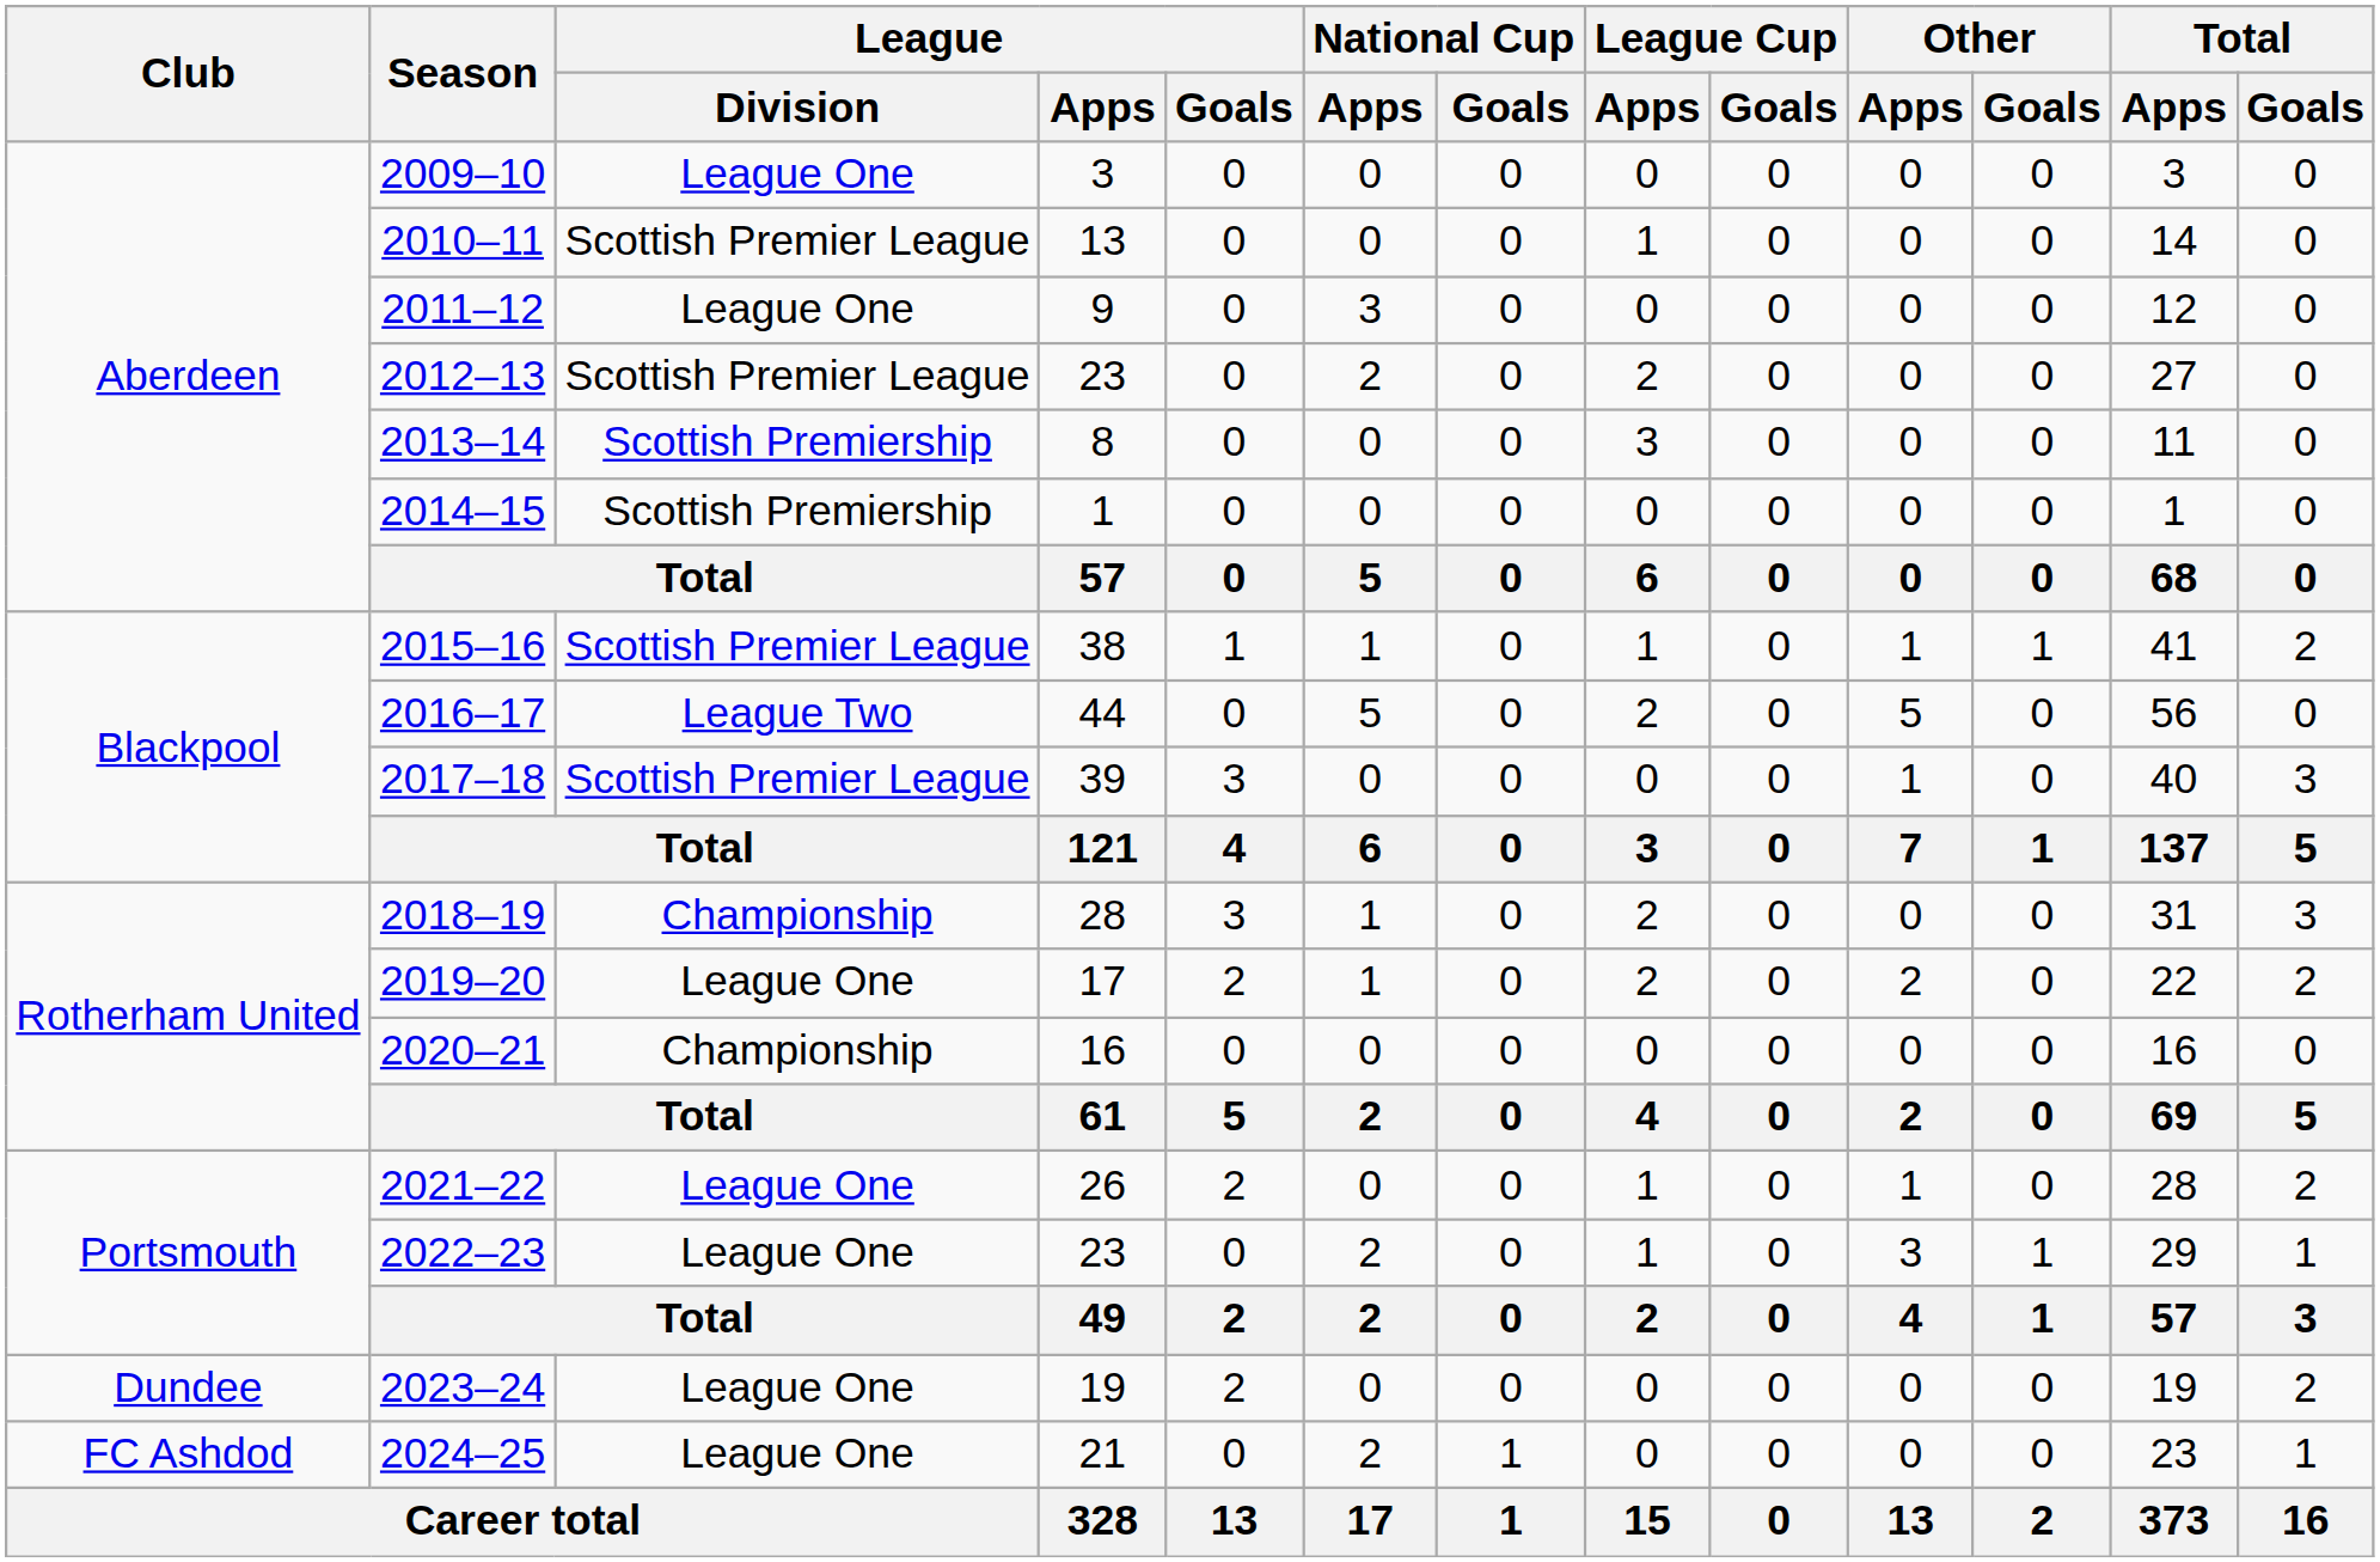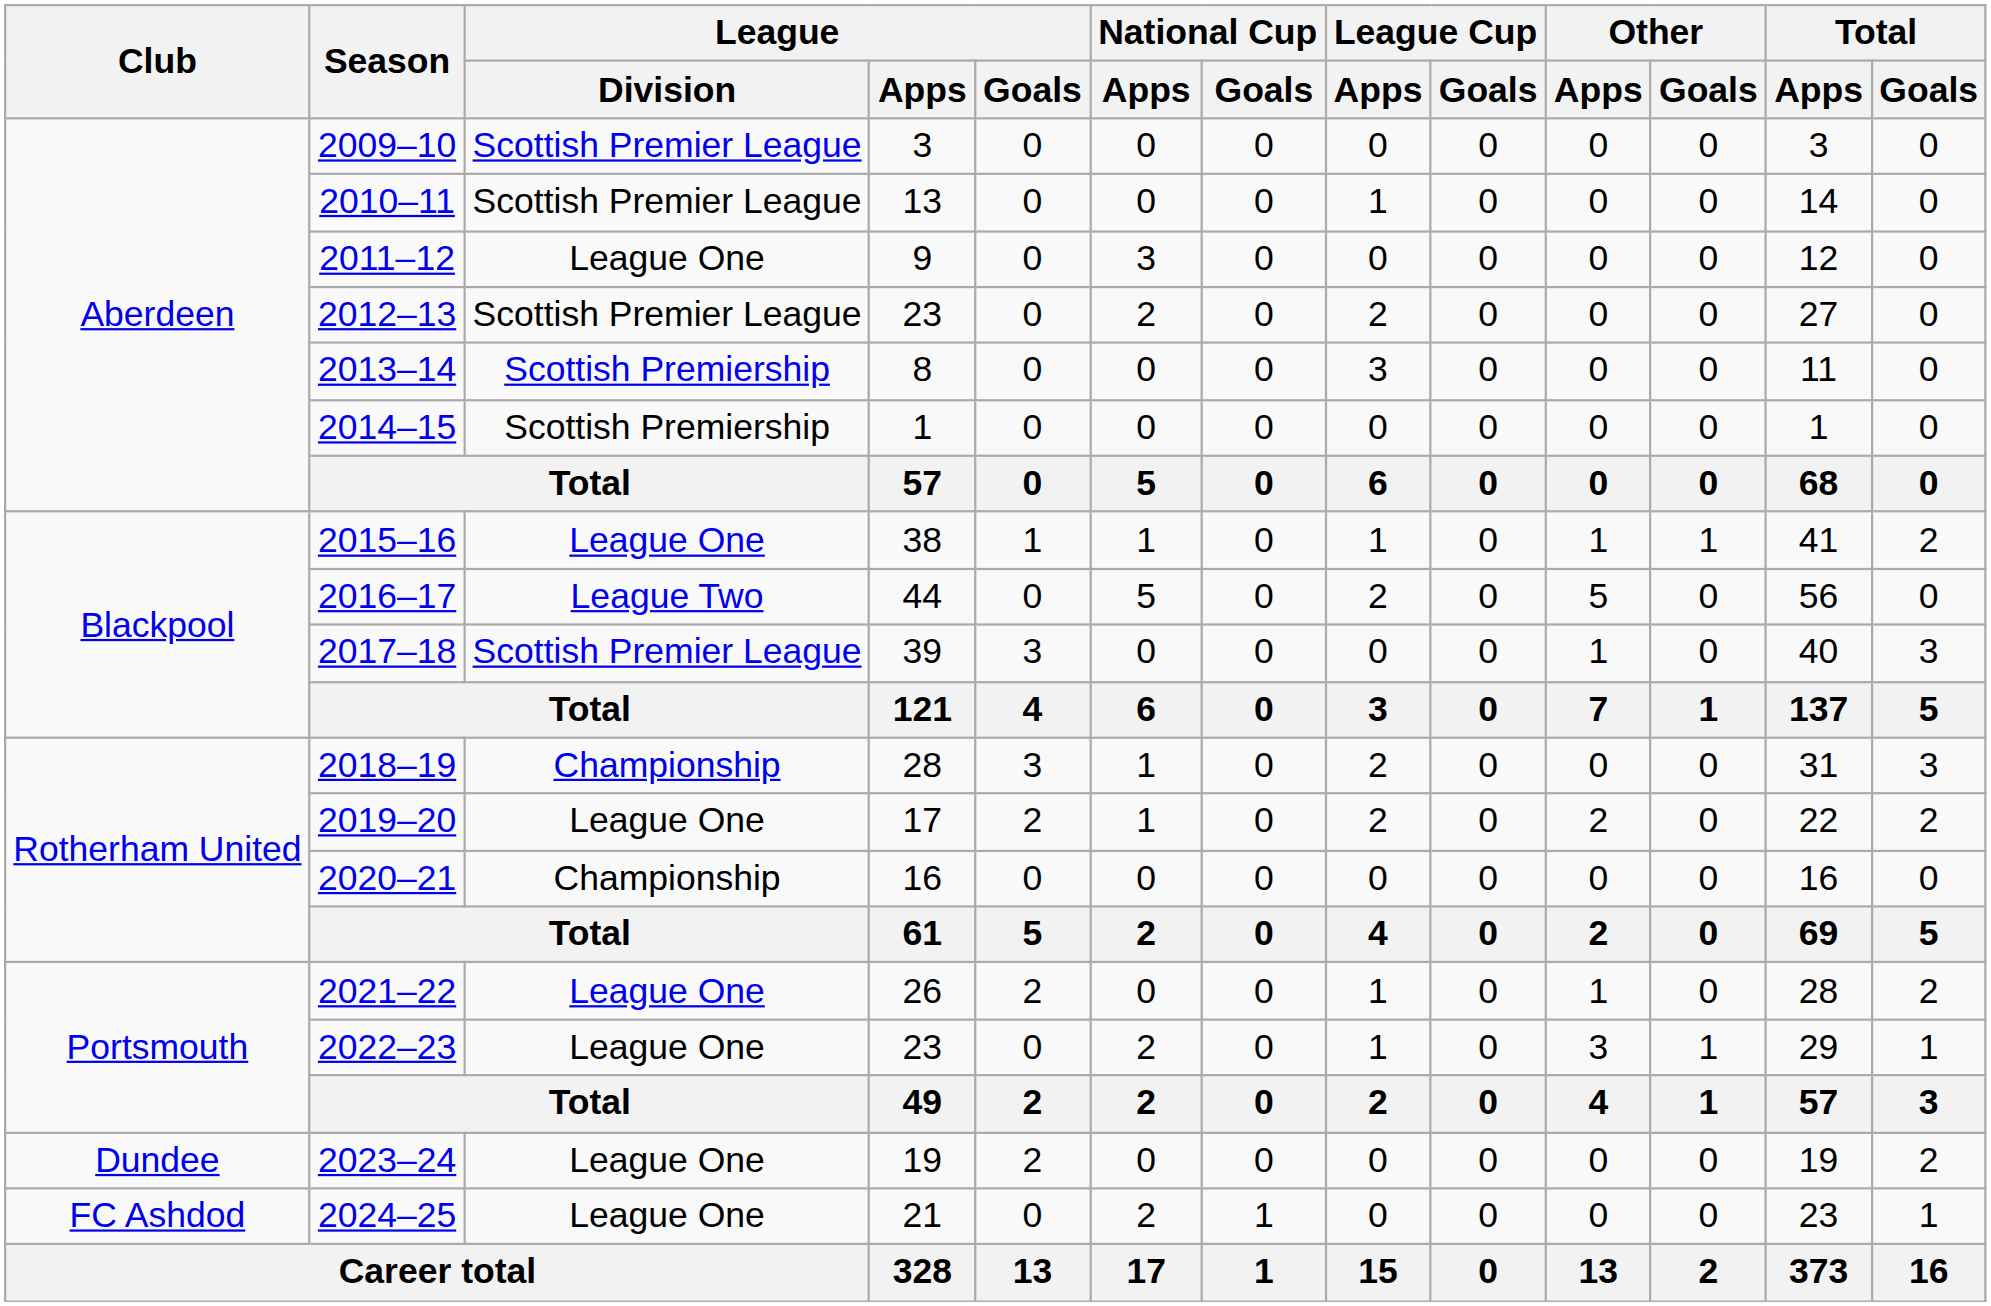 <table class="wikitable" style="text-align: center">
 <tr>
 <th rowspan="2">Club</th>
 <th rowspan="2">Season</th>
 <th colspan="3">League</th>
 <th colspan="2">National Cup</th>
 <th colspan="2">League Cup</th>
 <th colspan="2">Other</th>
 <th colspan="2">Total</th>
 </tr>
 <tr>
 <th>Division</th>
 <th>Apps</th>
 <th>Goals</th>
 <th>Apps</th>
 <th>Goals</th>
 <th>Apps</th>
 <th>Goals</th>
 <th>Apps</th>
 <th>Goals</th>
 <th>Apps</th>
 <th>Goals</th>
 </tr>
 <tr>
 <td rowspan="7"><a href='#'>Aberdeen</a></td>
 <td><a href='#'>2009–10</a></td>
-<td><a href='#'>League One</a></td>
+<td><a href='#'>Scottish Premier League</a></td>
 <td>3</td>
 <td>0</td>
 <td>0</td>
 <td>0</td>
 <td>0</td>
 <td>0</td>
 <td>0</td>
 <td>0</td>
 <td>3</td>
 <td>0</td>
 </tr>
 <tr>
 <td><a href='#'>2010–11</a></td>
 <td>Scottish Premier League</td>
 <td>13</td>
 <td>0</td>
 <td>0</td>
 <td>0</td>
 <td>1</td>
 <td>0</td>
 <td>0</td>
 <td>0</td>
 <td>14</td>
 <td>0</td>
 </tr>
 <tr>
 <td><a href='#'>2011–12</a></td>
 <td>League One</td>
 <td>9</td>
 <td>0</td>
 <td>3</td>
 <td>0</td>
 <td>0</td>
 <td>0</td>
 <td>0</td>
 <td>0</td>
 <td>12</td>
 <td>0</td>
 </tr>
 <tr>
 <td><a href='#'>2012–13</a></td>
 <td>Scottish Premier League</td>
 <td>23</td>
 <td>0</td>
 <td>2</td>
 <td>0</td>
 <td>2</td>
 <td>0</td>
 <td>0</td>
 <td>0</td>
 <td>27</td>
 <td>0</td>
 </tr>
 <tr>
 <td><a href='#'>2013–14</a></td>
 <td><a href='#'>Scottish Premiership</a></td>
 <td>8</td>
 <td>0</td>
 <td>0</td>
 <td>0</td>
 <td>3</td>
 <td>0</td>
 <td>0</td>
 <td>0</td>
 <td>11</td>
 <td>0</td>
 </tr>
 <tr>
 <td><a href='#'>2014–15</a></td>
 <td>Scottish Premiership</td>
 <td>1</td>
 <td>0</td>
 <td>0</td>
 <td>0</td>
 <td>0</td>
 <td>0</td>
 <td>0</td>
 <td>0</td>
 <td>1</td>
 <td>0</td>
 </tr>
 <tr>
 <th colspan="2">Total</th>
 <th>57</th>
 <th>0</th>
 <th>5</th>
 <th>0</th>
 <th>6</th>
 <th>0</th>
 <th>0</th>
 <th>0</th>
 <th>68</th>
 <th>0</th>
 </tr>
 <tr>
 <td rowspan="4"><a href='#'>Blackpool</a></td>
 <td><a href='#'>2015–16</a></td>
-<td><a href='#'>Scottish Premier League</a></td>
+<td><a href='#'>League One</a></td>
 <td>38</td>
 <td>1</td>
 <td>1</td>
 <td>0</td>
 <td>1</td>
 <td>0</td>
 <td>1</td>
 <td>1</td>
 <td>41</td>
 <td>2</td>
 </tr>
 <tr>
 <td><a href='#'>2016–17</a></td>
 <td><a href='#'>League Two</a></td>
 <td>44</td>
 <td>0</td>
 <td>5</td>
 <td>0</td>
 <td>2</td>
 <td>0</td>
 <td>5</td>
 <td>0</td>
 <td>56</td>
 <td>0</td>
 </tr>
 <tr>
 <td><a href='#'>2017–18</a></td>
 <td><a href='#'>Scottish Premier League</a></td>
 <td>39</td>
 <td>3</td>
 <td>0</td>
 <td>0</td>
 <td>0</td>
 <td>0</td>
 <td>1</td>
 <td>0</td>
 <td>40</td>
 <td>3</td>
 </tr>
 <tr>
 <th colspan="2">Total</th>
 <th>121</th>
 <th>4</th>
 <th>6</th>
 <th>0</th>
 <th>3</th>
 <th>0</th>
 <th>7</th>
 <th>1</th>
 <th>137</th>
 <th>5</th>
 </tr>
 <tr>
 <td rowspan=4><a href='#'>Rotherham United</a></td>
 <td><a href='#'>2018–19</a></td>
 <td><a href='#'>Championship</a></td>
 <td>28</td>
 <td>3</td>
 <td>1</td>
 <td>0</td>
 <td>2</td>
 <td>0</td>
 <td>0</td>
 <td>0</td>
 <td>31</td>
 <td>3</td>
 </tr>
 <tr>
 <td><a href='#'>2019–20</a></td>
 <td>League One</td>
 <td>17</td>
 <td>2</td>
 <td>1</td>
 <td>0</td>
 <td>2</td>
 <td>0</td>
 <td>2</td>
 <td>0</td>
 <td>22</td>
 <td>2</td>
 </tr>
 <tr>
 <td><a href='#'>2020–21</a></td>
 <td>Championship</td>
 <td>16</td>
 <td>0</td>
 <td>0</td>
 <td>0</td>
 <td>0</td>
 <td>0</td>
 <td>0</td>
 <td>0</td>
 <td>16</td>
 <td>0</td>
 </tr>
 <tr>
 <th colspan=2>Total</th>
 <th>61</th>
 <th>5</th>
 <th>2</th>
 <th>0</th>
 <th>4</th>
 <th>0</th>
 <th>2</th>
 <th>0</th>
 <th>69</th>
 <th>5</th>
 </tr>
 <tr>
 <td rowspan="3"><a href='#'>Portsmouth</a></td>
 <td><a href='#'>2021–22</a></td>
 <td><a href='#'>League One</a></td>
 <td>26</td>
 <td>2</td>
 <td>0</td>
 <td>0</td>
 <td>1</td>
 <td>0</td>
 <td>1</td>
 <td>0</td>
 <td>28</td>
 <td>2</td>
 </tr>
 <tr>
 <td><a href='#'>2022–23</a></td>
 <td>League One</td>
 <td>23</td>
 <td>0</td>
 <td>2</td>
 <td>0</td>
 <td>1</td>
 <td>0</td>
 <td>3</td>
 <td>1</td>
 <td>29</td>
 <td>1</td>
 </tr>
 <tr>
 <th colspan=2>Total</th>
 <th>49</th>
 <th>2</th>
 <th>2</th>
 <th>0</th>
 <th>2</th>
 <th>0</th>
 <th>4</th>
 <th>1</th>
 <th>57</th>
 <th>3</th>
 </tr>
 <tr>
 <td><a href='#'>Dundee</a></td>
 <td><a href='#'>2023–24</a></td>
 <td>League One</td>
 <td>19</td>
 <td>2</td>
 <td>0</td>
 <td>0</td>
 <td>0</td>
 <td>0</td>
 <td>0</td>
 <td>0</td>
 <td>19</td>
 <td>2</td>
 </tr>
 <tr>
 <td><a href='#'>FC Ashdod</a></td>
 <td><a href='#'>2024–25</a></td>
 <td>League One</td>
 <td>21</td>
 <td>0</td>
 <td>2</td>
 <td>1</td>
 <td>0</td>
 <td>0</td>
 <td>0</td>
 <td>0</td>
 <td>23</td>
 <td>1</td>
 </tr>
 <tr>
 <th colspan="3">Career total</th>
 <th>328</th>
 <th>13</th>
 <th>17</th>
 <th>1</th>
 <th>15</th>
 <th>0</th>
 <th>13</th>
 <th>2</th>
 <th>373</th>
 <th>16</th>
 </tr>
 </table>
